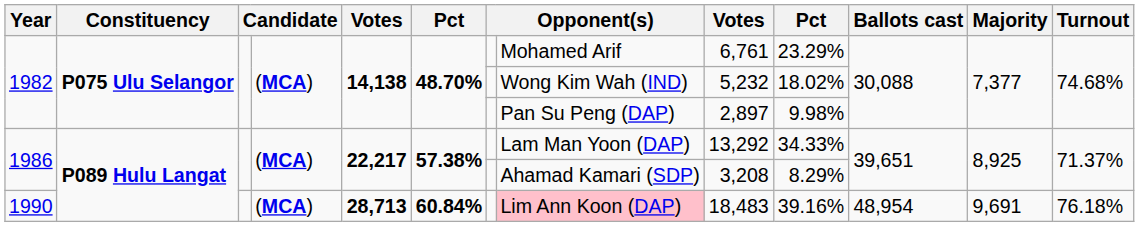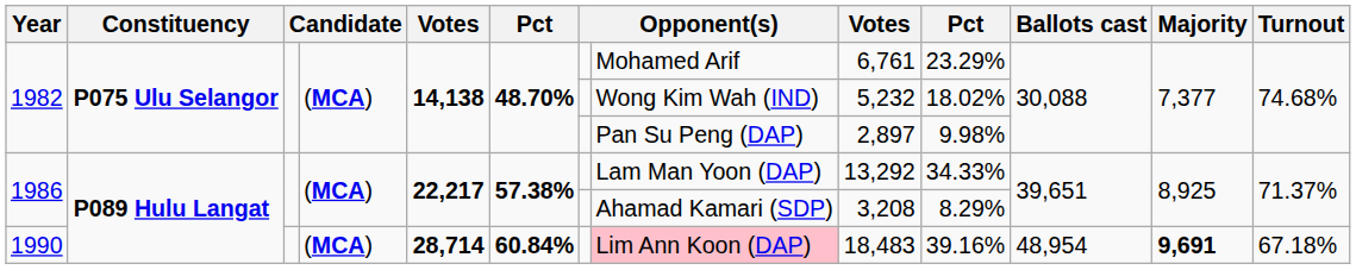 <table class="wikitable" style="margin:0.5em ; font-size:95%">
 <tr>
 <th>Year</th>
 <th>Constituency</th>
 <th colspan=2>Candidate</th>
 <th>Votes</th>
 <th>Pct</th>
 <th colspan=2>Opponent(s)</th>
 <th>Votes</th>
 <th>Pct</th>
 <th>Ballots cast</th>
 <th>Majority</th>
 <th>Turnout</th>
 </tr>
 <tr>
 <td rowspan=3><a href='#'>1982</a></td>
 <td rowspan=3><strong>P075 <a href='#'>Ulu Selangor</a></strong></td>
 <td rowspan=3 ></td>
 <td rowspan=3> (<a href='#'><strong>MCA</strong></a>)</td>
 <td rowspan=3 align="right"><strong>14,138</strong></td>
 <td rowspan=3><strong>48.70%</strong></td>
 <td></td>
 <td>Mohamed Arif </td>
 <td align="right">6,761</td>
 <td>23.29%</td>
 <td rowspan=3>30,088</td>
 <td rowspan=3>7,377</td>
 <td rowspan=3>74.68%</td>
 </tr>
 <tr>
 <td></td>
 <td>Wong Kim Wah (<a href='#'>IND</a>)</td>
 <td align="right">5,232</td>
 <td align="right">18.02%</td>
 </tr>
 <tr>
 <td></td>
 <td>Pan Su Peng (<a href='#'>DAP</a>)</td>
 <td align="right">2,897</td>
 <td align="right">9.98%</td>
 </tr>
 <tr>
 <td rowspan=2><a href='#'>1986</a></td>
 <td rowspan=3><strong>P089 <a href='#'>Hulu Langat</a></strong></td>
 <td rowspan=2 ></td>
 <td rowspan=2> (<a href='#'><strong>MCA</strong></a>)</td>
 <td rowspan=2align="right"><strong>22,217</strong></td>
 <td rowspan=2><strong>57.38%</strong></td>
 <td></td>
 <td>Lam Man Yoon (<a href='#'>DAP</a>)</td>
 <td align="right">13,292</td>
 <td>34.33%</td>
 <td rowspan=2>39,651</td>
 <td rowspan=2>8,925</td>
 <td rowspan=2>71.37%</td>
 </tr>
 <tr>
 <td bgcolor=></td>
 <td>Ahamad Kamari (<a href='#'>SDP</a>)</td>
 <td align="right">3,208</td>
 <td align="right">8.29%</td>
 </tr>
 <tr>
 <td><a href='#'>1990</a></td>
 <td></td>
 <td> (<a href='#'><strong>MCA</strong></a>)</td>
-<td align="right"><strong>28,713</strong></td>
+<td align="right"><strong>28,714</strong></td>
 <td><strong>60.84%</strong></td>
 <td></td>
 <td style="background: pink;">Lim Ann Koon (<a href='#'>DAP</a>)</td>
 <td align="right">18,483</td>
 <td align="right">39.16%</td>
 <td>48,954</td>
-<td>9,691</td>
-<td>76.18%</td>
+<td><strong>9,691</strong></td>
+<td>67.18%</td>
 </tr>
 </table>
